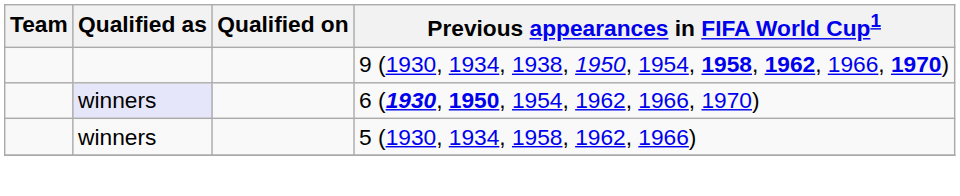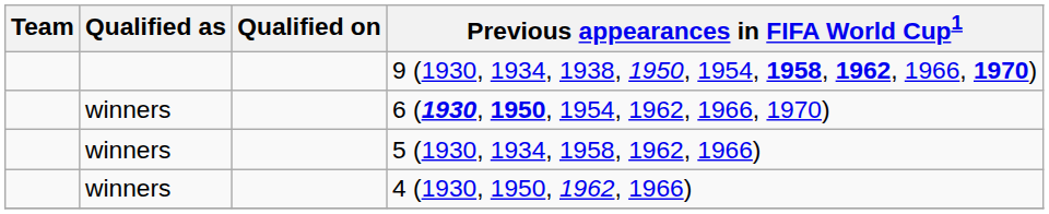 <table class="wikitable sortable">
 <tr>
 <th>Team</th>
 <th>Qualified as</th>
 <th>Qualified on</th>
 <th data-sort-type="number">Previous <a href='#'>appearances</a> in <a href='#'>FIFA World Cup</a><sup><strong><a href='#'>1</a></strong></sup></th>
 </tr>
 <tr>
 <td></td>
 <td></td>
 <td></td>
 <td>9 (<a href='#'>1930</a>, <a href='#'>1934</a>, <a href='#'>1938</a>, <em><a href='#'>1950</a></em>, <a href='#'>1954</a>, <strong><a href='#'>1958</a></strong>, <strong><a href='#'>1962</a></strong>, <a href='#'>1966</a>, <strong><a href='#'>1970</a></strong>)</td>
 </tr>
 <tr>
 <td></td>
-<td style="background: lavender;"> winners</td>
+<td> winners</td>
 <td></td>
 <td>6 (<strong><em><a href='#'>1930</a></em></strong>, <strong><a href='#'>1950</a></strong>, <a href='#'>1954</a>, <a href='#'>1962</a>, <a href='#'>1966</a>, <a href='#'>1970</a>)</td>
 </tr>
 <tr>
 <td></td>
 <td> winners</td>
 <td></td>
 <td>5 (<a href='#'>1930</a>, <a href='#'>1934</a>, <a href='#'>1958</a>, <a href='#'>1962</a>, <a href='#'>1966</a>)</td>
 </tr>
 <tr>
+<td></td>
+<td> winners</td>
+<td></td>
+<td>4 (<a href='#'>1930</a>, <a href='#'>1950</a>, <em><a href='#'>1962</a></em>, <a href='#'>1966</a>)</td>
+</tr>
+<tr>
 </tr>
 </table>
